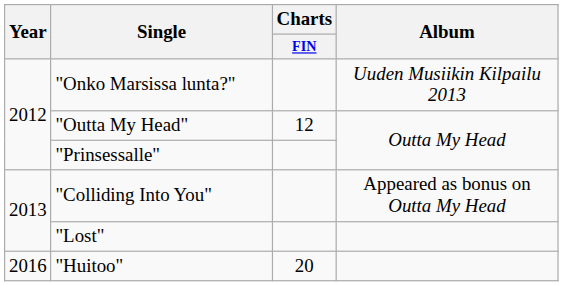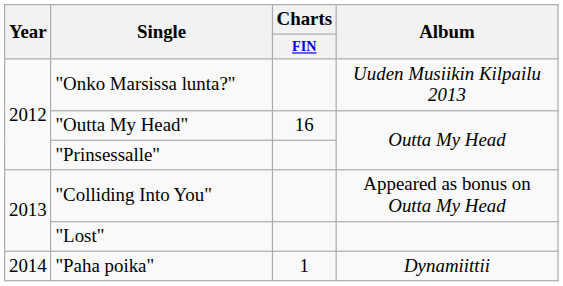 <table class="wikitable">
 <tr>
 <th align="center" rowspan="2">Year</th>
 <th align="center" rowspan="2" width="180">Single</th>
 <th align="center" colspan="1">Charts</th>
 <th align="center" rowspan="2" width="180">Album</th>
 </tr>
 <tr>
 <th scope="col" style="width:3em;font-size:75%;"><a href='#'>FIN</a><br></th>
 </tr>
 <tr>
 <td align="center" rowspan="3">2012</td>
 <td>"Onko Marsissa lunta?"</td>
 <td align="center"></td>
 <td align="center" rowspan="1"><em>Uuden Musiikin Kilpailu 2013</em></td>
 </tr>
 <tr>
 <td>"Outta My Head"</td>
-<td align="center">12</td>
+<td align="center">16</td>
 <td align="center" rowspan="2"><em>Outta My Head</em></td>
 </tr>
 <tr>
 <td>"Prinsessalle"</td>
 <td align="center"></td>
 </tr>
 <tr>
 <td align="center" rowspan="2">2013</td>
 <td>"Colliding Into You"</td>
 <td align="center"></td>
 <td align="center" rowspan="1">Appeared as bonus on <br><em>Outta My Head</em></td>
 </tr>
 <tr>
 <td>"Lost"</td>
 <td align="center"></td>
 <td align="center" rowspan="1"></td>
 </tr>
 <tr>
-<td>2016</td>
-<td>"Huitoo"<br> </td>
-<td align="center">20</td>
-<td align="center"></td>
+<td>2014</td>
+<td>"Paha poika"</td>
+<td align="center">1</td>
+<td align="center" rowspan="1"><em>Dynamiittii</em></td>
 </tr>
 </table>
